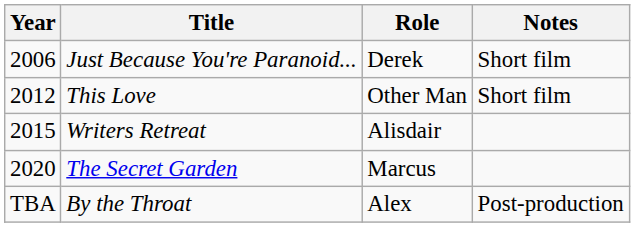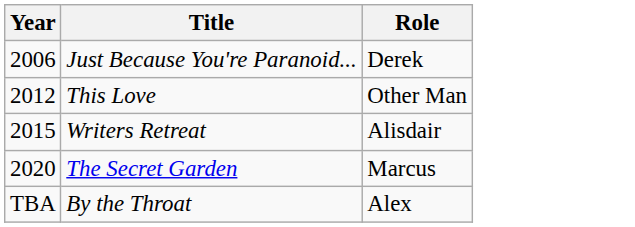 <table class="wikitable">
 <tr>
 <th>Year</th>
 <th>Title</th>
 <th>Role</th>
-<th>Notes</th>
 </tr>
 <tr>
 <td>2006</td>
 <td><em>Just Because You're Paranoid...</em></td>
 <td>Derek</td>
-<td>Short film</td>
 </tr>
 <tr>
 <td>2012</td>
 <td><em>This Love</em></td>
 <td>Other Man</td>
-<td>Short film</td>
 </tr>
 <tr>
 <td>2015</td>
 <td><em>Writers Retreat</em></td>
 <td>Alisdair</td>
-<td></td>
 </tr>
 <tr>
 <td>2020</td>
 <td><em><a href='#'>The Secret Garden</a></em></td>
 <td>Marcus</td>
-<td></td>
 </tr>
 <tr>
 <td>TBA</td>
 <td><em>By the Throat</em></td>
 <td>Alex</td>
-<td>Post-production</td>
 </tr>
 </table>
